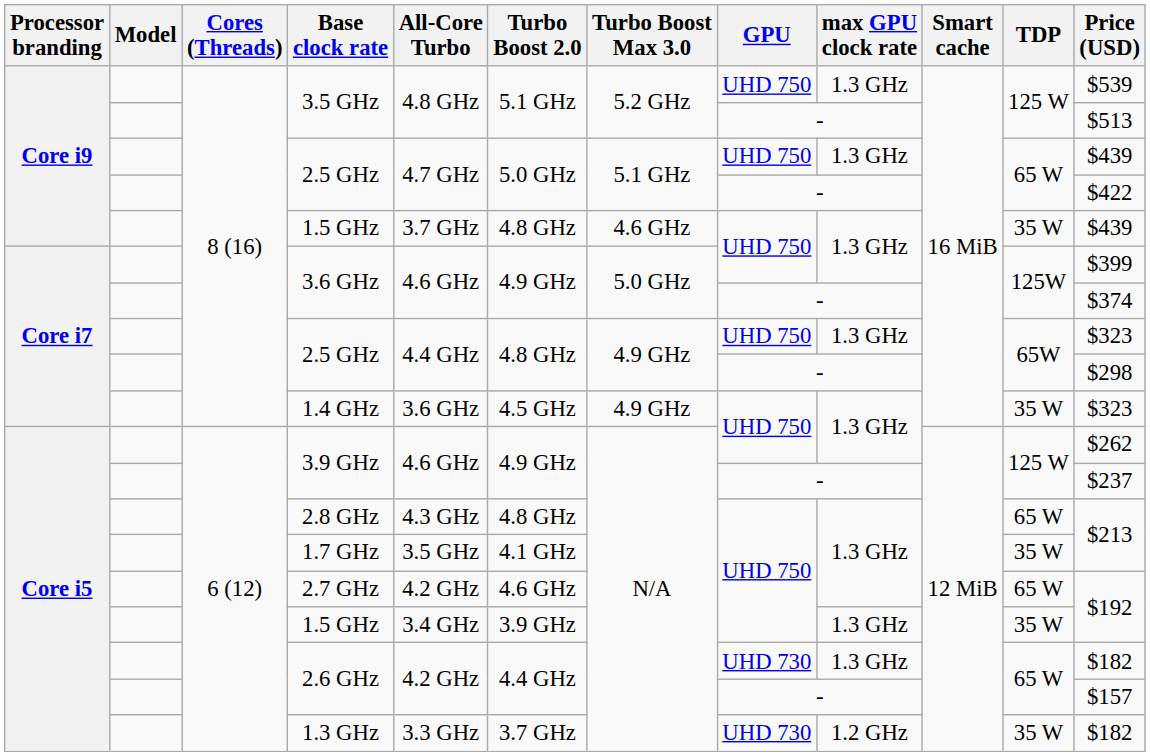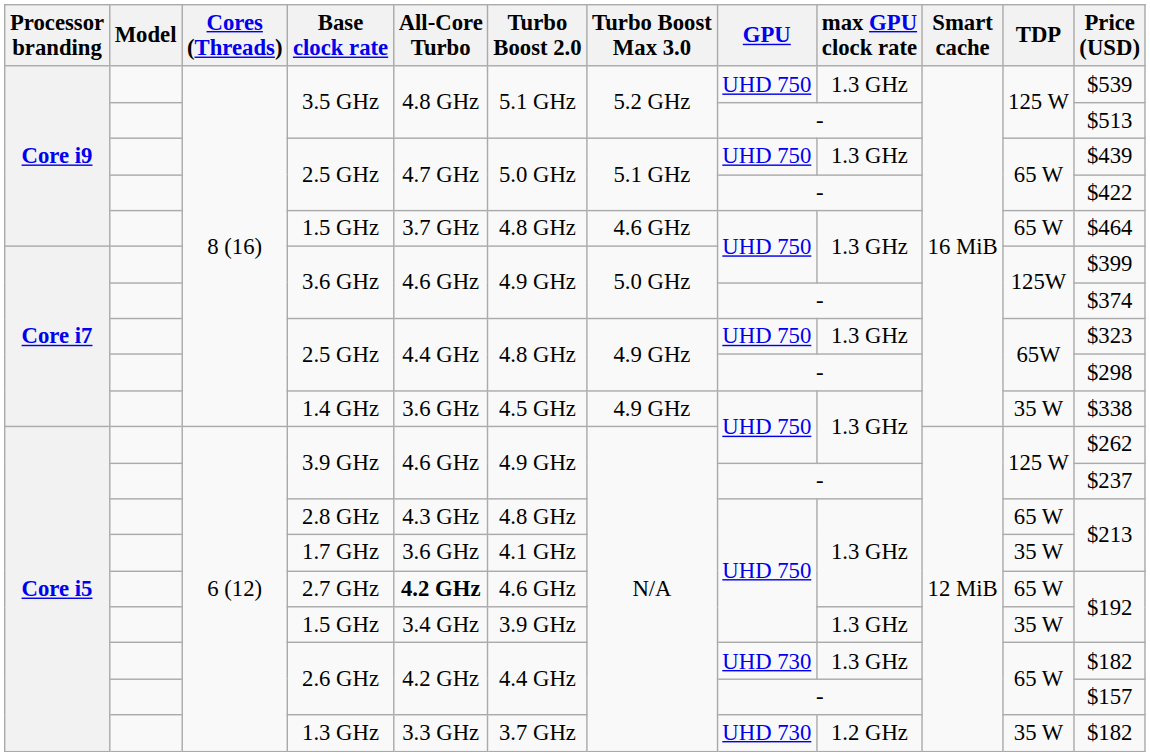 <table class="wikitable sortable" style="text-align: center;">
 <tr>
 <th>Processor<br>branding</th>
 <th>Model</th>
 <th><a href='#'>Cores</a><br>(<a href='#'>Threads</a>)</th>
 <th>Base<br><a href='#'>clock rate</a></th>
 <th>All-Core<br>Turbo</th>
 <th>Turbo<br>Boost 2.0</th>
 <th>Turbo Boost<br>Max 3.0</th>
 <th><a href='#'>GPU</a></th>
 <th>max <a href='#'>GPU</a><br>clock rate</th>
 <th>Smart<br>cache</th>
 <th>TDP</th>
 <th>Price<br>(USD)</th>
 </tr>
 <tr>
 <th rowspan="5"><a href='#'>Core i9</a></th>
 <td></td>
 <td rowspan="10">8 (16)</td>
 <td rowspan="2">3.5 GHz</td>
 <td rowspan="2">4.8 GHz</td>
 <td rowspan="2">5.1 GHz</td>
 <td rowspan="2">5.2 GHz</td>
 <td><a href='#'>UHD 750</a></td>
 <td>1.3 GHz</td>
 <td rowspan="10">16 MiB</td>
 <td rowspan="2">125 W</td>
 <td>$539</td>
 </tr>
 <tr>
 <td></td>
 <td colspan="2">-</td>
 <td>$513</td>
 </tr>
 <tr>
 <td></td>
 <td rowspan="2">2.5 GHz</td>
 <td rowspan="2">4.7 GHz</td>
 <td rowspan="2">5.0 GHz</td>
 <td rowspan="2">5.1 GHz</td>
 <td><a href='#'>UHD 750</a></td>
 <td>1.3 GHz</td>
 <td rowspan="2">65 W</td>
 <td>$439</td>
 </tr>
 <tr>
 <td></td>
 <td colspan="2">-</td>
 <td>$422</td>
 </tr>
 <tr>
 <td></td>
 <td>1.5 GHz</td>
 <td>3.7 GHz</td>
 <td>4.8 GHz</td>
 <td>4.6 GHz</td>
 <td rowspan="2"><a href='#'>UHD 750</a></td>
 <td rowspan="2">1.3 GHz</td>
-<td>35 W</td>
-<td>$439</td>
+<td>65 W</td>
+<td>$464</td>
 </tr>
 <tr>
 <th rowspan="5"><a href='#'>Core i7</a></th>
 <td></td>
 <td rowspan="2">3.6 GHz</td>
 <td rowspan="2">4.6 GHz</td>
 <td rowspan="2">4.9 GHz</td>
 <td rowspan="2">5.0 GHz</td>
 <td rowspan="2">125W</td>
 <td>$399</td>
 </tr>
 <tr>
 <td></td>
 <td colspan="2">-</td>
 <td>$374</td>
 </tr>
 <tr>
 <td></td>
 <td rowspan="2">2.5 GHz</td>
 <td rowspan="2">4.4 GHz</td>
 <td rowspan="2">4.8 GHz</td>
 <td rowspan="2">4.9 GHz</td>
 <td><a href='#'>UHD 750</a></td>
 <td>1.3 GHz</td>
 <td rowspan="2">65W</td>
 <td>$323</td>
 </tr>
 <tr>
 <td></td>
 <td colspan="2">-</td>
 <td>$298</td>
 </tr>
 <tr>
 <td></td>
 <td>1.4 GHz</td>
 <td>3.6 GHz</td>
 <td>4.5 GHz</td>
 <td>4.9 GHz</td>
 <td rowspan="2"><a href='#'>UHD 750</a></td>
 <td rowspan="2">1.3 GHz</td>
 <td>35 W</td>
-<td>$323</td>
+<td>$338</td>
 </tr>
 <tr>
 <th rowspan="9"><a href='#'>Core i5</a></th>
 <td></td>
 <td rowspan="9">6 (12)</td>
 <td rowspan="2">3.9 GHz</td>
 <td rowspan="2">4.6 GHz</td>
 <td rowspan="2">4.9 GHz</td>
 <td rowspan="9">N/A</td>
 <td rowspan="9">12 MiB</td>
 <td rowspan="2">125 W</td>
 <td>$262</td>
 </tr>
 <tr>
 <td></td>
 <td colspan="2">-</td>
 <td>$237</td>
 </tr>
 <tr>
 <td></td>
 <td>2.8 GHz</td>
 <td>4.3 GHz</td>
 <td>4.8 GHz</td>
 <td rowspan="4"><a href='#'>UHD 750</a></td>
 <td rowspan="3">1.3 GHz</td>
 <td>65 W</td>
 <td rowspan="2">$213</td>
 </tr>
 <tr>
 <td></td>
 <td>1.7 GHz</td>
-<td>3.5 GHz</td>
+<td>3.6 GHz</td>
 <td>4.1 GHz</td>
 <td>35 W</td>
 </tr>
 <tr>
 <td></td>
 <td>2.7 GHz</td>
-<td>4.2 GHz</td>
+<td><strong>4.2 GHz</strong></td>
 <td>4.6 GHz</td>
 <td>65 W</td>
 <td rowspan="2">$192</td>
 </tr>
 <tr>
 <td></td>
 <td>1.5 GHz</td>
 <td>3.4 GHz</td>
 <td>3.9 GHz</td>
 <td>1.3 GHz</td>
 <td>35 W</td>
 </tr>
 <tr>
 <td></td>
 <td rowspan="2">2.6 GHz</td>
 <td rowspan="2">4.2 GHz</td>
 <td rowspan="2">4.4 GHz</td>
 <td><a href='#'>UHD 730</a></td>
 <td>1.3 GHz</td>
 <td rowspan="2">65 W</td>
 <td>$182</td>
 </tr>
 <tr>
 <td></td>
 <td colspan="2">-</td>
 <td>$157</td>
 </tr>
 <tr>
 <td></td>
 <td>1.3 GHz</td>
 <td>3.3 GHz</td>
 <td>3.7 GHz</td>
 <td><a href='#'>UHD 730</a></td>
 <td>1.2 GHz</td>
 <td>35 W</td>
 <td>$182</td>
 </tr>
 </table>
